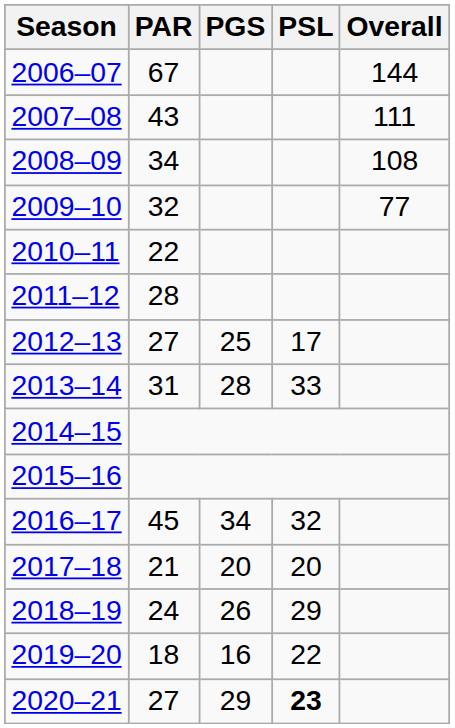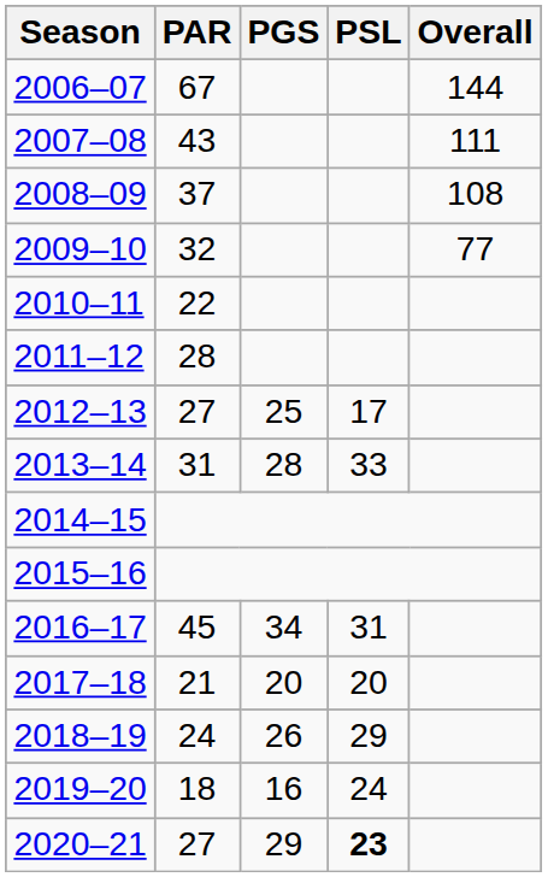 <table class="wikitable sortable" style="text-align:center;">
 <tr>
 <th>Season</th>
 <th>PAR</th>
 <th>PGS</th>
 <th>PSL</th>
 <th>Overall</th>
 </tr>
 <tr>
 <td style="text-align:left;"><a href='#'>2006–07</a></td>
 <td>67</td>
 <td></td>
 <td></td>
 <td>144</td>
 </tr>
 <tr>
 <td style="text-align:left;"><a href='#'>2007–08</a></td>
 <td>43</td>
 <td></td>
 <td></td>
 <td>111</td>
 </tr>
 <tr>
 <td style="text-align:left;"><a href='#'>2008–09</a></td>
-<td>34</td>
+<td>37</td>
 <td></td>
 <td></td>
 <td>108</td>
 </tr>
 <tr>
 <td style="text-align:left;"><a href='#'>2009–10</a></td>
 <td>32</td>
 <td></td>
 <td></td>
 <td>77</td>
 </tr>
 <tr>
 <td style="text-align:left;"><a href='#'>2010–11</a></td>
 <td>22</td>
 <td></td>
 <td></td>
 <td></td>
 </tr>
 <tr>
 <td style="text-align:left;"><a href='#'>2011–12</a></td>
 <td>28</td>
 <td></td>
 <td></td>
 <td></td>
 </tr>
 <tr>
 <td style="text-align:left;"><a href='#'>2012–13</a></td>
 <td>27</td>
 <td>25</td>
 <td>17</td>
 <td></td>
 </tr>
 <tr>
 <td style="text-align:left;"><a href='#'>2013–14</a></td>
 <td>31</td>
 <td>28</td>
 <td>33</td>
 <td></td>
 </tr>
 <tr>
 <td style="text-align:left;"><a href='#'>2014–15</a></td>
 <td colspan="4"></td>
 </tr>
 <tr>
 <td style="text-align:left;"><a href='#'>2015–16</a></td>
 <td colspan="4"></td>
 </tr>
 <tr>
 <td style="text-align:left;"><a href='#'>2016–17</a></td>
 <td>45</td>
 <td>34</td>
-<td>32</td>
+<td>31</td>
 <td></td>
 </tr>
 <tr>
 <td style="text-align:left;"><a href='#'>2017–18</a></td>
 <td>21</td>
 <td>20</td>
 <td>20</td>
 <td></td>
 </tr>
 <tr>
 <td style="text-align:left;"><a href='#'>2018–19</a></td>
 <td>24</td>
 <td>26</td>
 <td>29</td>
 <td></td>
 </tr>
 <tr>
 <td style="text-align:left;"><a href='#'>2019–20</a></td>
 <td>18</td>
 <td>16</td>
-<td>22</td>
+<td>24</td>
 <td></td>
 </tr>
 <tr>
 <td style="text-align:left;"><a href='#'>2020–21</a></td>
 <td>27</td>
 <td>29</td>
 <td><strong>23</strong></td>
 <td></td>
 </tr>
 </table>
